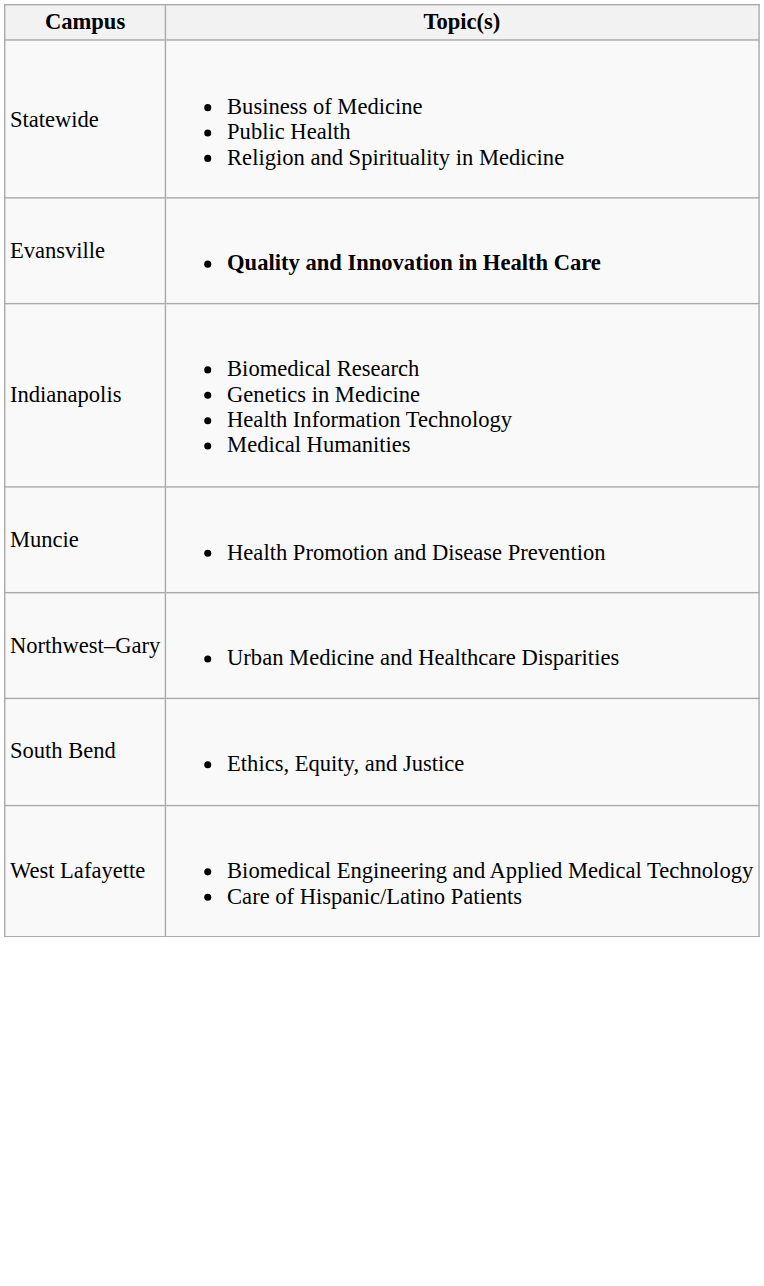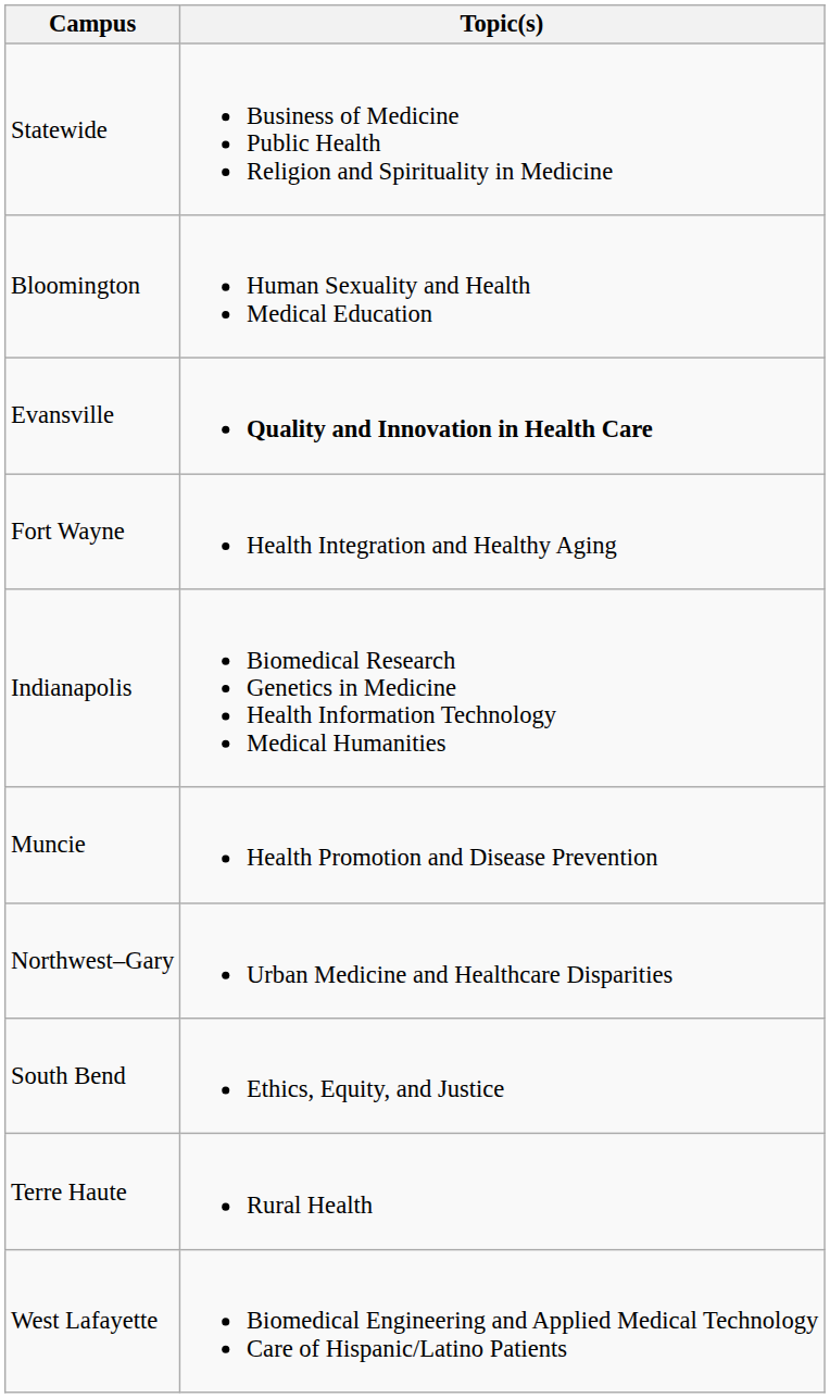 <table class="wikitable">
 <tr>
 <th>Campus</th>
 <th>Topic(s)</th>
 </tr>
 <tr>
 <td>Statewide</td>
 <td><br><ul><li>Business of Medicine</li><li>Public Health</li><li>Religion and Spirituality in Medicine</li></ul></td>
 </tr>
 <tr>
+<td>Bloomington</td>
+<td><br><ul><li>Human Sexuality and Health</li><li>Medical Education</li></ul></td>
+</tr>
+<tr>
 <td>Evansville</td>
 <td><strong><br><ul><li>Quality and Innovation in Health Care</li></ul></strong></td>
+</tr>
+<tr>
+<td>Fort Wayne</td>
+<td><br><ul><li>Health Integration and Healthy Aging</li></ul></td>
 </tr>
 <tr>
 <td>Indianapolis</td>
 <td><br><ul><li>Biomedical Research</li><li>Genetics in Medicine</li><li>Health Information Technology</li><li>Medical Humanities</li></ul></td>
 </tr>
 <tr>
 <td>Muncie</td>
 <td><br><ul><li>Health Promotion and Disease Prevention</li></ul></td>
 </tr>
 <tr>
 <td>Northwest–Gary</td>
 <td><br><ul><li>Urban Medicine and Healthcare Disparities</li></ul></td>
 </tr>
 <tr>
 <td>South Bend</td>
 <td><br><ul><li>Ethics, Equity, and Justice</li></ul></td>
 </tr>
 <tr>
+<td>Terre Haute</td>
+<td><br><ul><li>Rural Health</li></ul></td>
+</tr>
+<tr>
 <td>West Lafayette</td>
 <td><br><ul><li>Biomedical Engineering and Applied Medical Technology</li><li>Care of Hispanic/Latino Patients</li></ul></td>
 </tr>
 </table>
